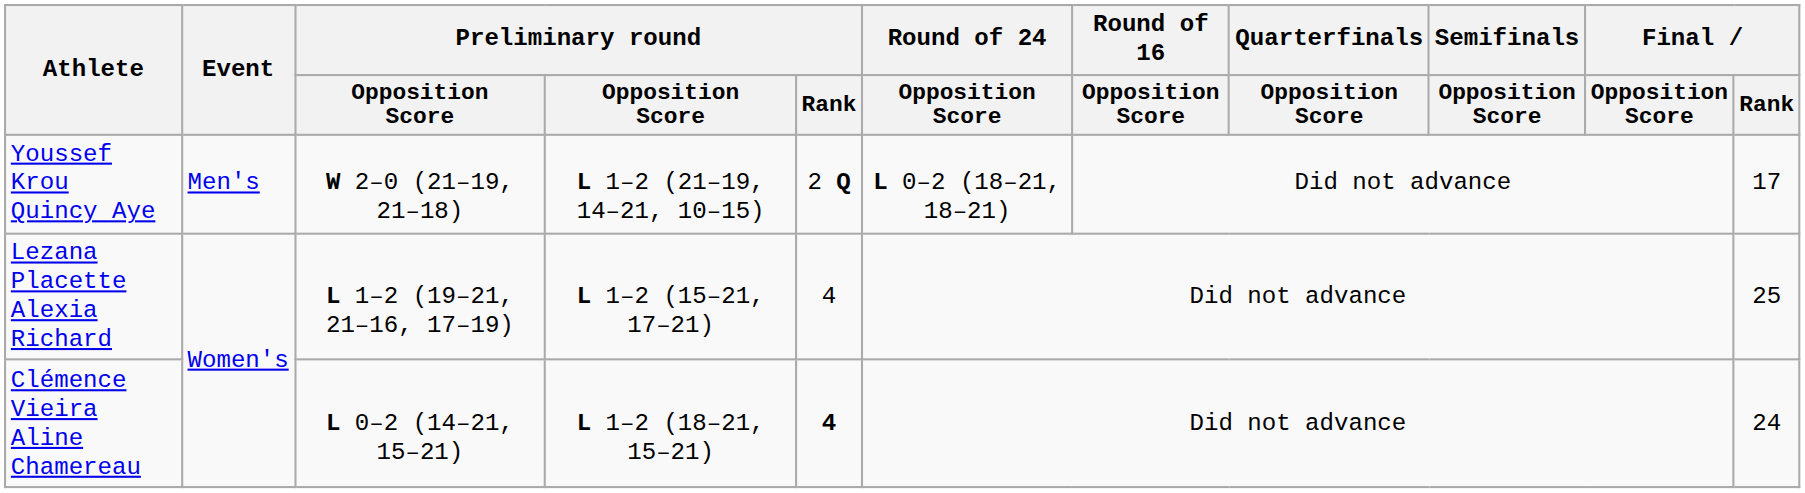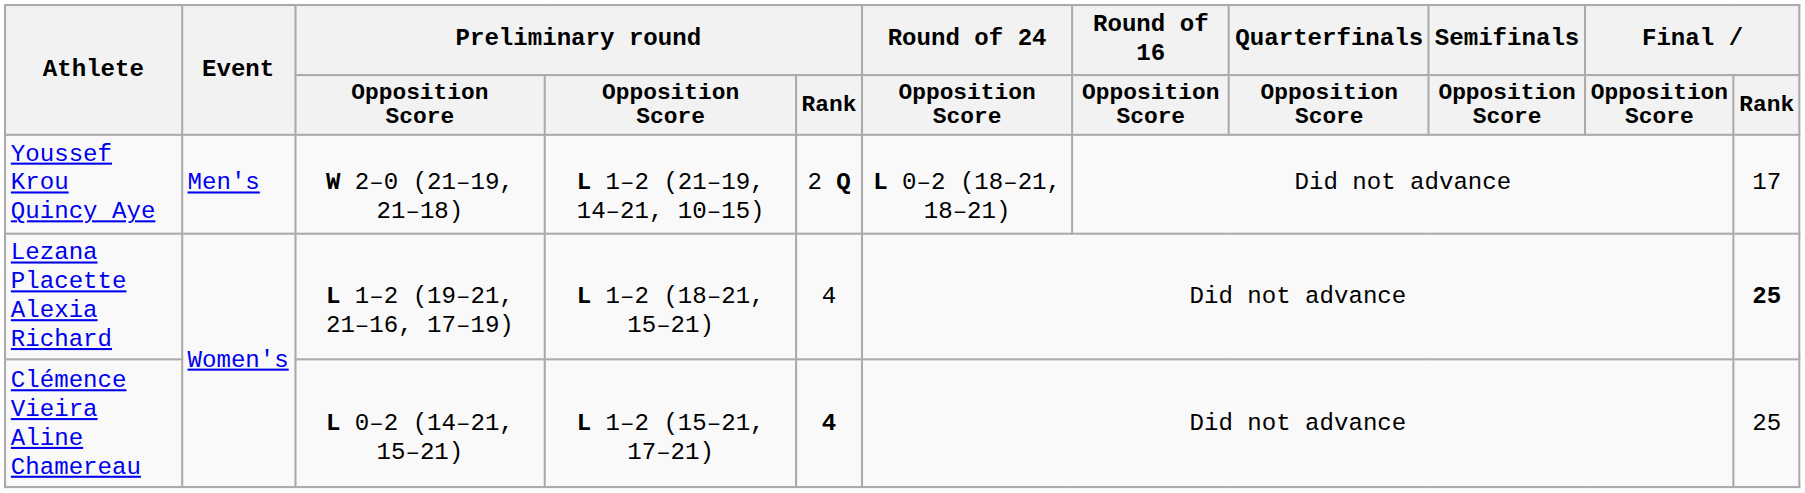 <table class=wikitable style=font-size:90%;text-align:center>
 <tr>
 <th rowspan=2>Athlete</th>
 <th rowspan=2>Event</th>
 <th colspan=3>Preliminary round</th>
 <th>Round of 24</th>
 <th>Round of 16</th>
 <th>Quarterfinals</th>
 <th>Semifinals</th>
 <th colspan=2>Final / </th>
 </tr>
 <tr style=font-size:95%>
 <th>Opposition<br>Score</th>
 <th>Opposition<br>Score</th>
 <th>Rank</th>
 <th>Opposition<br>Score</th>
 <th>Opposition<br>Score</th>
 <th>Opposition<br>Score</th>
 <th>Opposition<br>Score</th>
 <th>Opposition<br>Score</th>
 <th>Rank</th>
 </tr>
 <tr>
 <td align=left><a href='#'>Youssef Krou</a><br><a href='#'>Quincy Aye</a></td>
 <td align=left><a href='#'>Men's</a></td>
 <td><br><strong>W</strong> 2–0 (21–19, 21–18)</td>
 <td><br><strong>L</strong> 1–2 (21–19, 14–21, 10–15)</td>
 <td>2 <strong>Q</strong></td>
 <td><br><strong>L</strong> 0–2 (18–21, 18–21)</td>
 <td colspan=4>Did not advance</td>
 <td>17</td>
 </tr>
 <tr>
 <td align=left><a href='#'>Lezana Placette</a><br><a href='#'>Alexia Richard</a></td>
 <td align=left rowspan=2><a href='#'>Women's</a></td>
 <td><br><strong>L</strong> 1–2 (19–21, 21–16, 17–19)</td>
-<td><br><strong>L</strong> 1–2 (15–21, 17–21)</td>
+<td><br><strong>L</strong> 1–2 (18–21, 15–21)</td>
 <td>4</td>
 <td colspan=5>Did not advance</td>
-<td>25</td>
+<td><strong>25</strong></td>
 </tr>
 <tr>
 <td align=left><a href='#'>Clémence Vieira</a><br><a href='#'>Aline Chamereau</a></td>
 <td><br><strong>L</strong> 0–2 (14–21, 15–21)</td>
-<td><br><strong>L</strong> 1–2 (18–21, 15–21)</td>
+<td><br><strong>L</strong> 1–2 (15–21, 17–21)</td>
 <td><strong>4</strong></td>
 <td colspan=5>Did not advance</td>
-<td>24</td>
+<td>25</td>
 </tr>
 </table>
